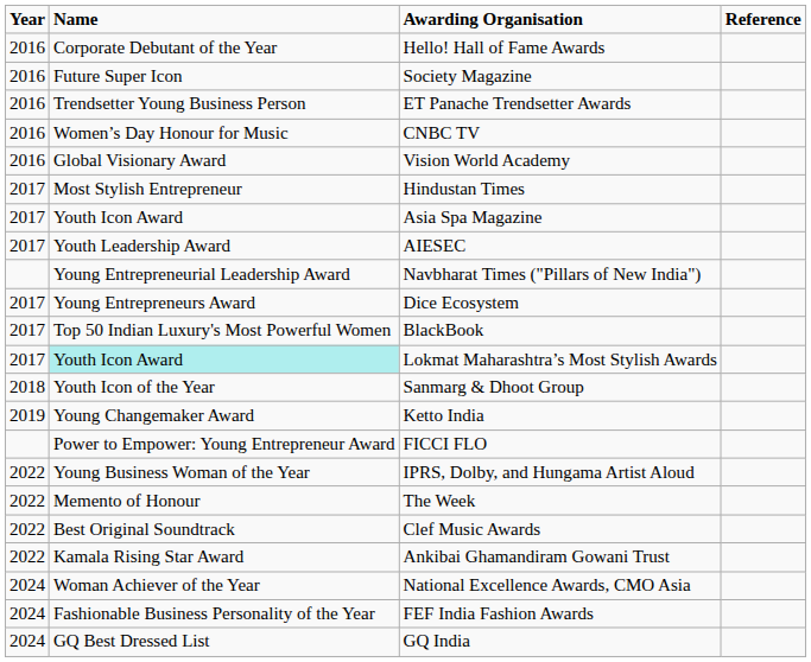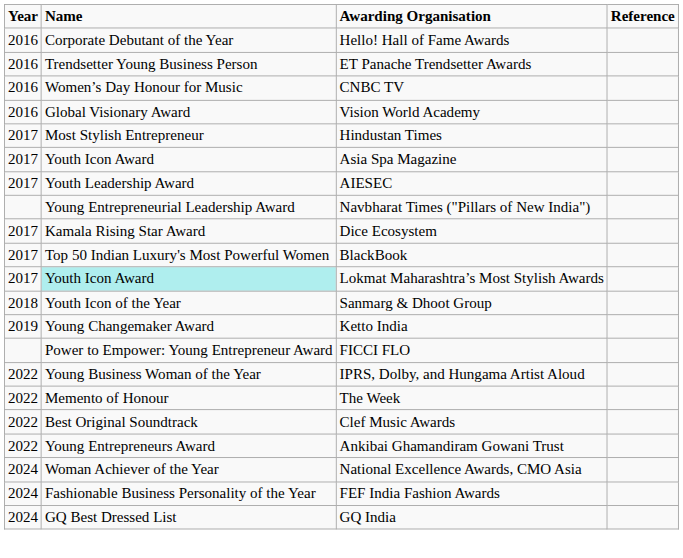 <table class="wikitable">
 <tr>
 <td><strong>Year</strong></td>
 <td><strong>Name</strong></td>
 <td><strong>Awarding Organisation</strong></td>
 <td><strong>Reference</strong></td>
 </tr>
 <tr>
 <td align="right">2016</td>
 <td>Corporate Debutant of the Year</td>
 <td>Hello! Hall of Fame Awards</td>
-<td></td>
-</tr>
-<tr>
-<td align="right">2016</td>
-<td>Future Super Icon</td>
-<td>Society Magazine</td>
 <td></td>
 </tr>
 <tr>
 <td align="right">2016</td>
 <td>Trendsetter Young Business Person</td>
 <td>ET Panache Trendsetter Awards</td>
 <td></td>
 </tr>
 <tr>
 <td align="right">2016</td>
 <td>Women’s Day Honour for Music</td>
 <td>CNBC TV</td>
 <td></td>
 </tr>
 <tr>
 <td align="right">2016</td>
 <td>Global Visionary Award</td>
 <td>Vision World Academy</td>
 <td></td>
 </tr>
 <tr>
 <td align="right">2017</td>
 <td>Most Stylish Entrepreneur</td>
 <td>Hindustan Times</td>
 <td></td>
 </tr>
 <tr>
 <td align="right">2017</td>
 <td>Youth Icon Award</td>
 <td>Asia Spa Magazine</td>
 <td></td>
 </tr>
 <tr>
 <td align="right">2017</td>
 <td>Youth Leadership Award</td>
 <td>AIESEC</td>
 <td></td>
 </tr>
 <tr>
 <td align="right"></td>
 <td>Young Entrepreneurial Leadership Award</td>
 <td>Navbharat Times ("Pillars of New India")</td>
 <td></td>
 </tr>
 <tr>
 <td align="right">2017</td>
-<td>Young Entrepreneurs Award</td>
+<td>Kamala Rising Star Award</td>
 <td>Dice Ecosystem</td>
 <td></td>
 </tr>
 <tr>
 <td align="right">2017</td>
 <td>Top 50 Indian Luxury's Most Powerful Women</td>
 <td>BlackBook</td>
 <td></td>
 </tr>
 <tr>
 <td align="right">2017</td>
 <td style="background: paleturquoise;">Youth Icon Award</td>
 <td>Lokmat Maharashtra’s Most Stylish Awards</td>
 <td></td>
 </tr>
 <tr>
 <td>2018</td>
 <td>Youth Icon of the Year</td>
 <td>Sanmarg & Dhoot Group</td>
 <td></td>
 </tr>
 <tr>
 <td align="right">2019</td>
 <td>Young Changemaker Award</td>
 <td>Ketto India</td>
 <td></td>
 </tr>
 <tr>
 <td align="right"></td>
 <td>Power to Empower: Young Entrepreneur Award</td>
 <td>FICCI FLO</td>
 <td></td>
 </tr>
 <tr>
 <td align="right">2022</td>
 <td>Young Business Woman of the Year</td>
 <td>IPRS, Dolby, and Hungama Artist Aloud</td>
 <td></td>
 </tr>
 <tr>
 <td align="right">2022</td>
 <td>Memento of Honour</td>
 <td>The Week</td>
 <td></td>
 </tr>
 <tr>
 <td align="right">2022</td>
 <td>Best Original Soundtrack</td>
 <td>Clef Music Awards</td>
 <td></td>
 </tr>
 <tr>
 <td align="right">2022</td>
-<td>Kamala Rising Star Award</td>
+<td>Young Entrepreneurs Award</td>
 <td>Ankibai Ghamandiram Gowani Trust</td>
 <td></td>
 </tr>
 <tr>
 <td align="right">2024</td>
 <td>Woman Achiever of the Year</td>
 <td>National Excellence Awards, CMO Asia</td>
 <td></td>
 </tr>
 <tr>
 <td align="right">2024</td>
 <td>Fashionable Business Personality of the Year</td>
 <td>FEF India Fashion Awards</td>
 <td></td>
 </tr>
 <tr>
 <td align="right">2024</td>
 <td>GQ Best Dressed List</td>
 <td>GQ India</td>
 <td></td>
 </tr>
 </table>
